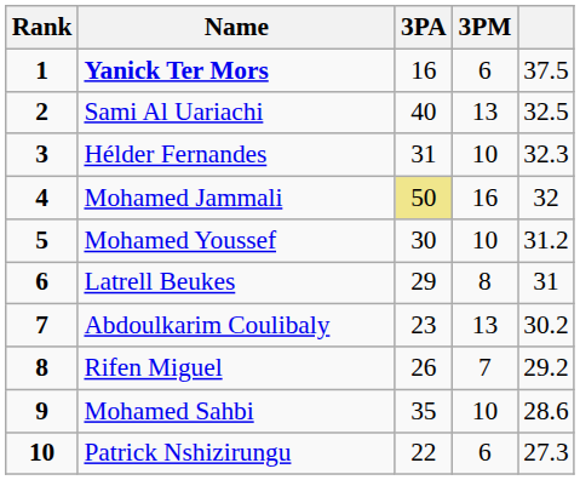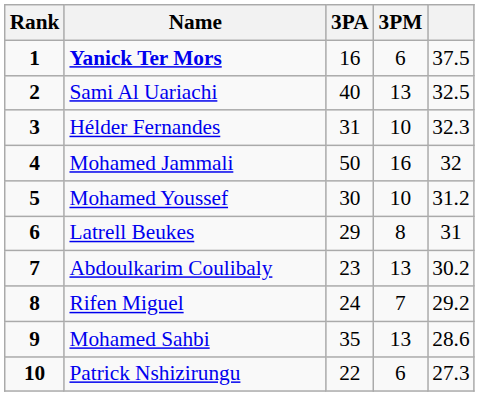 <table class="wikitable" style="text-align:center; font-size:90%;">
 <tr>
 <th width=10px>Rank</th>
 <th width=170px>Name</th>
 <th width=10px>3PA</th>
 <th width=10px>3PM</th>
 <th width=10px></th>
 </tr>
 <tr>
 <td><strong>1</strong></td>
 <td align=left> <strong><a href='#'>Yanick Ter Mors</a></strong></td>
 <td>16</td>
 <td>6</td>
 <td>37.5</td>
 </tr>
 <tr>
 <td><strong>2</strong></td>
 <td align=left> <a href='#'>Sami Al Uariachi</a></td>
 <td>40</td>
 <td>13</td>
 <td>32.5</td>
 </tr>
 <tr>
 <td><strong>3</strong></td>
 <td align=left> <a href='#'>Hélder Fernandes</a></td>
 <td>31</td>
 <td>10</td>
 <td>32.3</td>
 </tr>
 <tr>
 <td><strong>4</strong></td>
 <td align=left> <a href='#'>Mohamed Jammali</a></td>
-<td style="background: khaki;">50</td>
+<td>50</td>
 <td>16</td>
 <td>32</td>
 </tr>
 <tr>
 <td><strong>5</strong></td>
 <td align=left> <a href='#'>Mohamed Youssef</a></td>
 <td>30</td>
 <td>10</td>
 <td>31.2</td>
 </tr>
 <tr>
 <td><strong>6</strong></td>
 <td align=left> <a href='#'>Latrell Beukes</a></td>
 <td>29</td>
 <td>8</td>
 <td>31</td>
 </tr>
 <tr>
 <td><strong>7</strong></td>
 <td align=left> <a href='#'>Abdoulkarim Coulibaly</a></td>
 <td>23</td>
 <td>13</td>
 <td>30.2</td>
 </tr>
 <tr>
 <td><strong>8</strong></td>
 <td align=left> <a href='#'>Rifen Miguel</a></td>
-<td>26</td>
+<td>24</td>
 <td>7</td>
 <td>29.2</td>
 </tr>
 <tr>
 <td><strong>9</strong></td>
 <td align=left> <a href='#'>Mohamed Sahbi</a></td>
 <td>35</td>
-<td>10</td>
+<td>13</td>
 <td>28.6</td>
 </tr>
 <tr>
 <td><strong>10</strong></td>
 <td align=left> <a href='#'>Patrick Nshizirungu</a></td>
 <td>22</td>
 <td>6</td>
 <td>27.3</td>
 </tr>
 </table>
